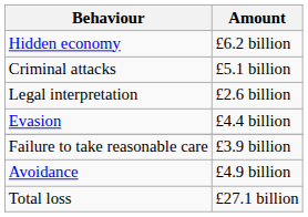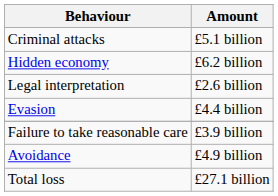 <table class="wikitable">
 <tr>
 <th>Behaviour</th>
 <th>Amount</th>
 </tr>
 <tr>
+<td>Criminal attacks</td>
+<td>£5.1 billion</td>
+</tr>
+<tr>
 <td><a href='#'>Hidden economy</a></td>
 <td>£6.2 billion</td>
-</tr>
-<tr>
-<td>Criminal attacks</td>
-<td>£5.1 billion</td>
 </tr>
 <tr>
 <td>Legal interpretation</td>
 <td>£2.6 billion</td>
 </tr>
 <tr>
 <td><a href='#'>Evasion</a></td>
 <td>£4.4 billion</td>
 </tr>
 <tr>
 </tr>
 <tr Non-payment || £4.1 billion>
 </tr>
 <tr>
 <td>Failure to take reasonable care</td>
 <td>£3.9 billion</td>
 </tr>
 <tr>
 <td><a href='#'>Avoidance</a></td>
 <td>£4.9 billion</td>
 </tr>
 <tr>
 <td>Total loss</td>
 <td>£27.1 billion</td>
 </tr>
 </table>
